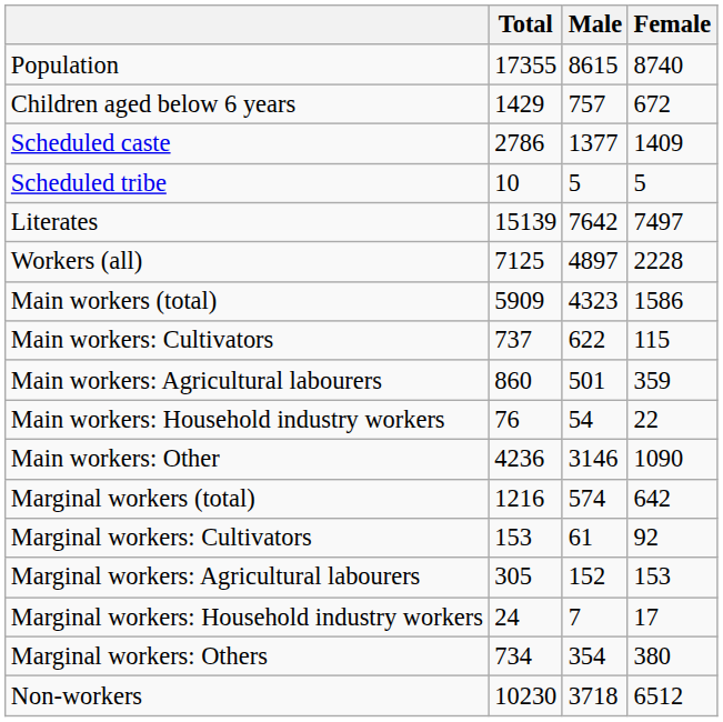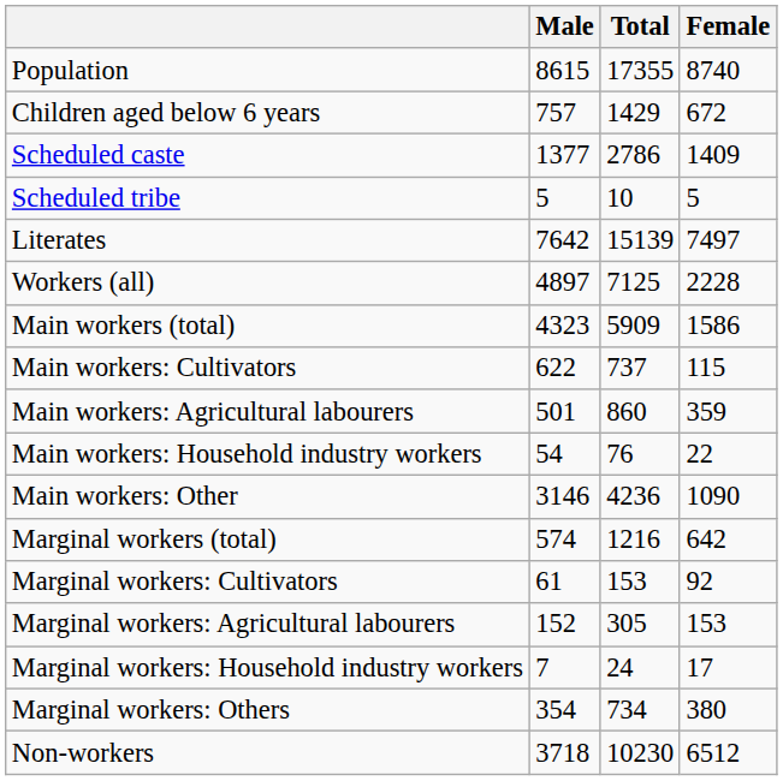 <table class="wikitable sortable">
 <tr>
 <th></th>
+<th>Male</th>
 <th>Total</th>
-<th>Male</th>
 <th>Female</th>
 </tr>
 <tr>
 <td>Population</td>
+<td>8615</td>
 <td>17355</td>
-<td>8615</td>
 <td>8740</td>
 </tr>
 <tr>
 <td>Children aged below 6 years</td>
+<td>757</td>
 <td>1429</td>
-<td>757</td>
 <td>672</td>
 </tr>
 <tr>
 <td><a href='#'>Scheduled caste</a></td>
+<td>1377</td>
 <td>2786</td>
-<td>1377</td>
 <td>1409</td>
 </tr>
 <tr>
 <td><a href='#'>Scheduled tribe</a></td>
+<td>5</td>
 <td>10</td>
-<td>5</td>
 <td>5</td>
 </tr>
 <tr>
 <td>Literates</td>
+<td>7642</td>
 <td>15139</td>
-<td>7642</td>
 <td>7497</td>
 </tr>
 <tr>
 <td>Workers (all)</td>
+<td>4897</td>
 <td>7125</td>
-<td>4897</td>
 <td>2228</td>
 </tr>
 <tr>
 <td>Main workers (total)</td>
+<td>4323</td>
 <td>5909</td>
-<td>4323</td>
 <td>1586</td>
 </tr>
 <tr>
 <td>Main workers: Cultivators</td>
+<td>622</td>
 <td>737</td>
-<td>622</td>
 <td>115</td>
 </tr>
 <tr>
 <td>Main workers: Agricultural labourers</td>
+<td>501</td>
 <td>860</td>
-<td>501</td>
 <td>359</td>
 </tr>
 <tr>
 <td>Main workers: Household industry workers</td>
+<td>54</td>
 <td>76</td>
-<td>54</td>
 <td>22</td>
 </tr>
 <tr>
 <td>Main workers: Other</td>
+<td>3146</td>
 <td>4236</td>
-<td>3146</td>
 <td>1090</td>
 </tr>
 <tr>
 <td>Marginal workers (total)</td>
+<td>574</td>
 <td>1216</td>
-<td>574</td>
 <td>642</td>
 </tr>
 <tr>
 <td>Marginal workers: Cultivators</td>
+<td>61</td>
 <td>153</td>
-<td>61</td>
 <td>92</td>
 </tr>
 <tr>
 <td>Marginal workers: Agricultural labourers</td>
+<td>152</td>
 <td>305</td>
-<td>152</td>
 <td>153</td>
 </tr>
 <tr>
 <td>Marginal workers: Household industry workers</td>
+<td>7</td>
 <td>24</td>
-<td>7</td>
 <td>17</td>
 </tr>
 <tr>
 <td>Marginal workers: Others</td>
+<td>354</td>
 <td>734</td>
-<td>354</td>
 <td>380</td>
 </tr>
 <tr>
 <td>Non-workers</td>
+<td>3718</td>
 <td>10230</td>
-<td>3718</td>
 <td>6512</td>
 </tr>
 </table>
